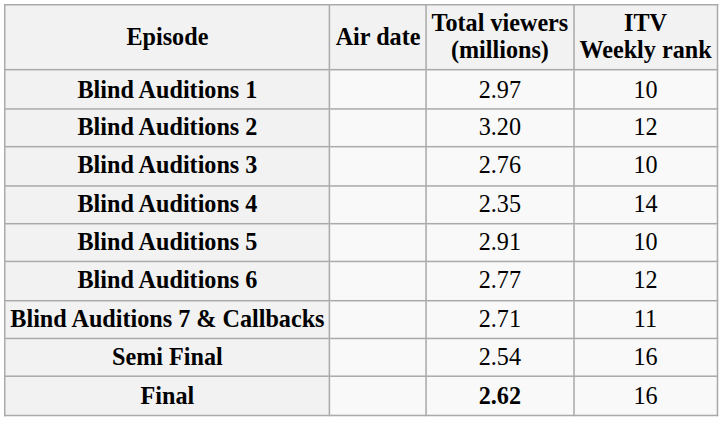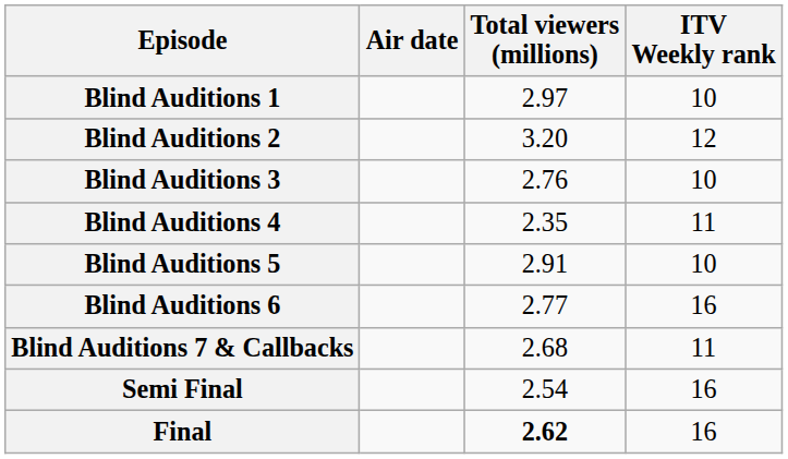 <table class="wikitable sortable" style="text-align:center;">
 <tr>
 <th>Episode</th>
 <th>Air date</th>
 <th>Total viewers<br>(millions) </th>
 <th>ITV<br>Weekly rank</th>
 </tr>
 <tr>
 <th scope="row">Blind Auditions 1</th>
 <td></td>
 <td>2.97</td>
 <td>10</td>
 </tr>
 <tr>
 <th scope="row">Blind Auditions 2</th>
 <td></td>
 <td>3.20</td>
 <td>12</td>
 </tr>
 <tr>
 <th scope="row">Blind Auditions 3</th>
 <td></td>
 <td>2.76</td>
 <td>10</td>
 </tr>
 <tr>
 <th scope="row">Blind Auditions 4</th>
 <td></td>
 <td>2.35</td>
-<td>14</td>
+<td>11</td>
 </tr>
 <tr>
 <th scope="row">Blind Auditions 5</th>
 <td></td>
 <td>2.91</td>
 <td>10</td>
 </tr>
 <tr>
 <th scope="row">Blind Auditions 6</th>
 <td></td>
 <td>2.77</td>
-<td>12</td>
+<td>16</td>
 </tr>
 <tr>
 <th scope="row">Blind Auditions 7 & Callbacks</th>
 <td></td>
-<td>2.71</td>
+<td>2.68</td>
 <td>11</td>
 </tr>
 <tr>
 <th scope="row">Semi Final</th>
 <td></td>
 <td>2.54</td>
 <td>16</td>
 </tr>
 <tr>
 <th scope="row">Final</th>
 <td></td>
 <td><strong>2.62</strong></td>
 <td>16</td>
 </tr>
 </table>
